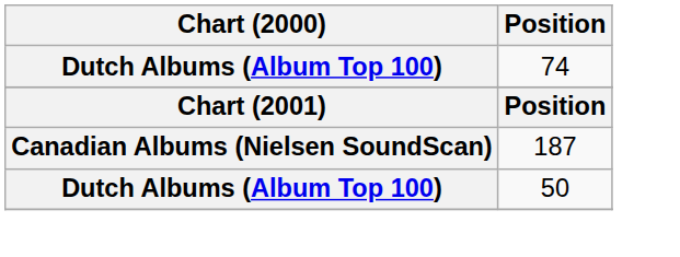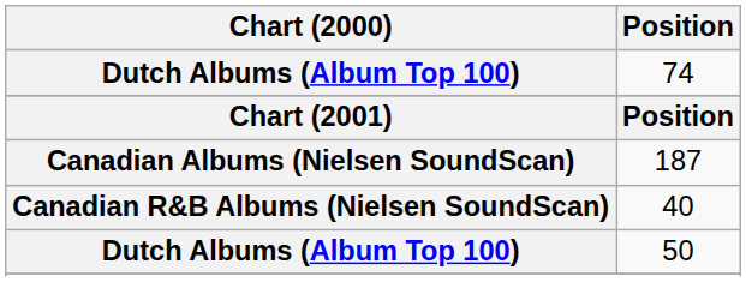 <table class="wikitable plainrowheaders" style="text-align:center">
 <tr>
 <th scope="col">Chart (2000)</th>
 <th scope="col">Position</th>
 </tr>
 <tr>
 <th scope="row">Dutch Albums (<a href='#'>Album Top 100</a>)</th>
 <td>74</td>
 </tr>
 <tr>
 </tr>
 <tr>
 </tr>
 <tr>
 <th scope="col">Chart (2001)</th>
 <th scope="col">Position</th>
 </tr>
 <tr>
 <th scope="row">Canadian Albums (Nielsen SoundScan)</th>
 <td>187</td>
 </tr>
 <tr>
+<th scope="row">Canadian R&B Albums (Nielsen SoundScan)</th>
+<td>40</td>
+</tr>
+<tr>
 <th scope="row">Dutch Albums (<a href='#'>Album Top 100</a>)</th>
 <td>50</td>
 </tr>
 <tr>
 </tr>
 <tr>
 </tr>
 <tr>
 </tr>
 </table>
